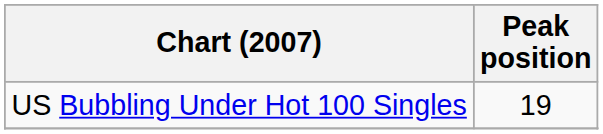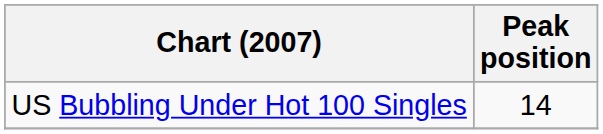 <table class="wikitable sortable">
 <tr>
 <th>Chart (2007)</th>
 <th>Peak<br>position</th>
 </tr>
 <tr>
 <td>US <a href='#'>Bubbling Under Hot 100 Singles</a></td>
-<td style="text-align:center;">19</td>
+<td style="text-align:center;">14</td>
 </tr>
 <tr>
 </tr>
 <tr>
 </tr>
 <tr>
 </tr>
 <tr>
 </tr>
 </table>
